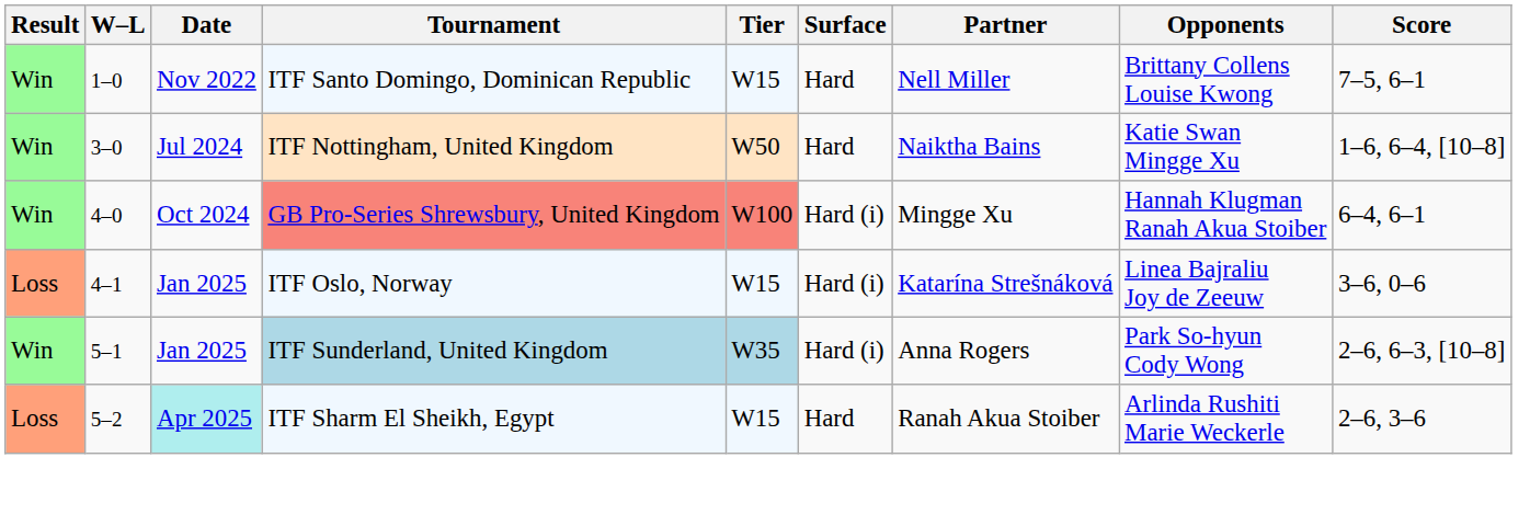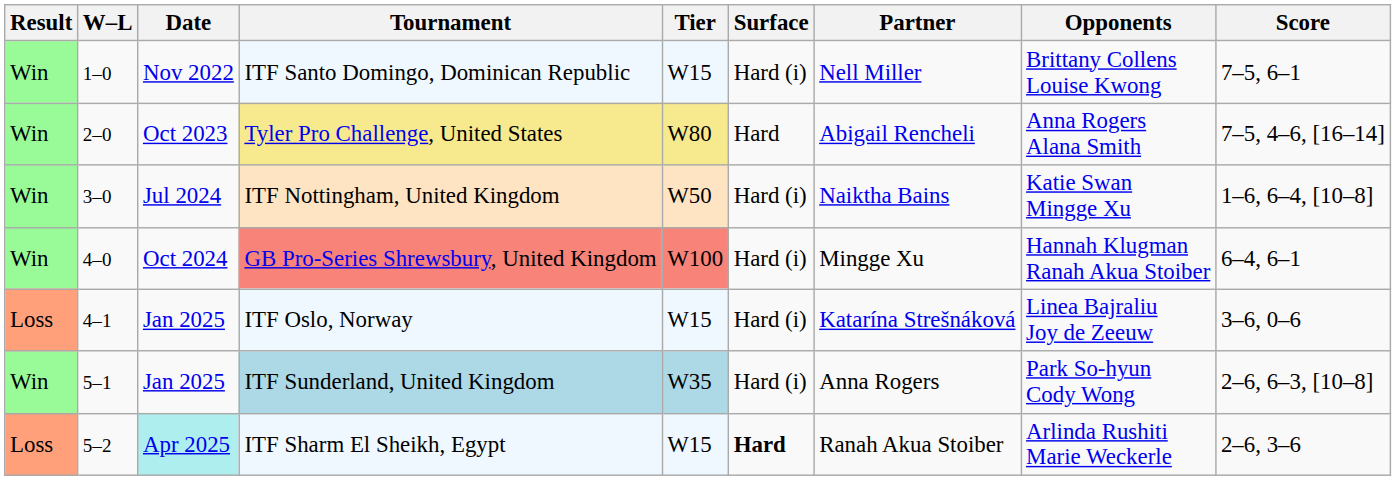 <table class="sortable wikitable">
 <tr>
 <th>Result</th>
 <th class="unsortable">W–L</th>
 <th>Date</th>
 <th>Tournament</th>
 <th>Tier</th>
 <th>Surface</th>
 <th>Partner</th>
 <th>Opponents</th>
 <th class="unsortable">Score</th>
 </tr>
 <tr>
 <td style="background:#98fb98;">Win</td>
 <td><small>1–0</small></td>
 <td><a href='#'>Nov 2022</a></td>
 <td style="background:#f0f8ff;">ITF Santo Domingo, Dominican Republic</td>
 <td style="background:#f0f8ff;">W15</td>
-<td>Hard</td>
+<td>Hard (i)</td>
 <td> <a href='#'>Nell Miller</a></td>
 <td> <a href='#'>Brittany Collens</a> <br>  <a href='#'>Louise Kwong</a></td>
 <td>7–5, 6–1</td>
+</tr>
+<tr>
+<td style="background:#98fb98;">Win</td>
+<td><small>2–0</small></td>
+<td><a href='#'>Oct 2023</a></td>
+<td style="background:#f7e98e"><a href='#'>Tyler Pro Challenge</a>, United States</td>
+<td style="background:#f7e98e">W80</td>
+<td>Hard</td>
+<td> <a href='#'>Abigail Rencheli</a></td>
+<td> <a href='#'>Anna Rogers</a> <br>  <a href='#'>Alana Smith</a></td>
+<td>7–5, 4–6, [16–14]</td>
 </tr>
 <tr>
 <td style="background:#98fb98;">Win</td>
 <td><small>3–0</small></td>
 <td><a href='#'>Jul 2024</a></td>
 <td style="background:#ffe4c4;">ITF Nottingham, United Kingdom</td>
 <td style="background:#ffe4c4;">W50</td>
-<td>Hard</td>
+<td>Hard (i)</td>
 <td> <a href='#'>Naiktha Bains</a></td>
 <td> <a href='#'>Katie Swan</a> <br>  <a href='#'>Mingge Xu</a></td>
 <td>1–6, 6–4, [10–8]</td>
 </tr>
 <tr>
 <td style="background:#98FB98;">Win</td>
 <td><small>4–0</small></td>
 <td><a href='#'>Oct 2024</a></td>
 <td style="background:#f88379;"><a href='#'>GB Pro-Series Shrewsbury</a>, United Kingdom</td>
 <td style="background:#f88379;">W100</td>
 <td>Hard (i)</td>
 <td> Mingge Xu</td>
 <td> <a href='#'>Hannah Klugman</a><br> <a href='#'>Ranah Akua Stoiber</a></td>
 <td>6–4, 6–1</td>
 </tr>
 <tr>
 <td style="background:#ffa07a;">Loss</td>
 <td><small>4–1</small></td>
 <td><a href='#'>Jan 2025</a></td>
 <td style="background:#f0f8ff;">ITF Oslo, Norway</td>
 <td style="background:#f0f8ff;">W15</td>
 <td>Hard (i)</td>
 <td> <a href='#'>Katarína Strešnáková</a></td>
 <td> <a href='#'>Linea Bajraliu</a> <br>  <a href='#'>Joy de Zeeuw</a></td>
 <td>3–6, 0–6</td>
 </tr>
 <tr>
 <td style="background:#98FB98;">Win</td>
 <td><small>5–1</small></td>
 <td><a href='#'>Jan 2025</a></td>
 <td style="background:lightblue;">ITF Sunderland, United Kingdom</td>
 <td style="background:lightblue;">W35</td>
 <td>Hard (i)</td>
 <td> Anna Rogers</td>
 <td> <a href='#'>Park So-hyun</a> <br>  <a href='#'>Cody Wong</a></td>
 <td>2–6, 6–3, [10–8]</td>
 </tr>
 <tr>
 <td style="background:#ffa07a;">Loss</td>
 <td><small>5–2</small></td>
 <td style="background: paleturquoise;"><a href='#'>Apr 2025</a></td>
 <td style="background:#f0f8ff;">ITF Sharm El Sheikh, Egypt</td>
 <td style="background:#f0f8ff;">W15</td>
-<td>Hard</td>
+<td><strong>Hard</strong></td>
 <td> Ranah Akua Stoiber</td>
 <td> <a href='#'>Arlinda Rushiti</a> <br>  <a href='#'>Marie Weckerle</a></td>
 <td>2–6, 3–6</td>
 </tr>
 </table>
